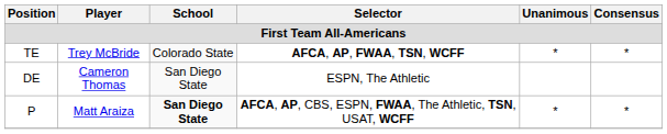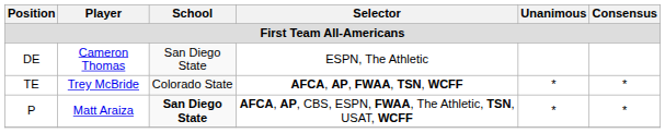 <table class="wikitable" border="0">
 <tr>
 <th>Position</th>
 <th>Player</th>
 <th>School</th>
 <th>Selector</th>
 <th>Unanimous</th>
 <th>Consensus</th>
 </tr>
 <tr>
 <td colspan="6" style="text-align:center; background:#ddd;"><strong>First Team All-Americans</strong></td>
 </tr>
 <tr style="text-align:center;">
+<td style="background:white">DE</td>
+<td style="background:white"><a href='#'>Cameron Thomas</a></td>
+<td style=>San Diego State</td>
+<td style="background:white">ESPN, The Athletic</td>
+<td style="background:white"></td>
+<td style="background:white"></td>
+</tr>
+<tr style="text-align:center;">
 <td style="background:white">TE</td>
 <td style="background:white"><a href='#'>Trey McBride</a></td>
 <td style=>Colorado State</td>
 <td style="background:white"><strong>AFCA</strong>, <strong>AP</strong>, <strong>FWAA</strong>, <strong>TSN</strong>, <strong>WCFF</strong></td>
 <td style="background:white">*</td>
 <td style="background:white">*</td>
-</tr>
-<tr style="text-align:center;">
-<td style="background:white">DE</td>
-<td style="background:white"><a href='#'>Cameron Thomas</a></td>
-<td style=>San Diego State</td>
-<td style="background:white">ESPN, The Athletic</td>
-<td style="background:white"></td>
-<td style="background:white"></td>
 </tr>
 <tr style="text-align:center;">
 <td style="background:white">P</td>
 <td style="background:white"><a href='#'>Matt Araiza</a></td>
 <td style=><strong>San Diego State</strong></td>
 <td style="background:white"><strong>AFCA</strong>, <strong>AP</strong>, CBS, ESPN, <strong>FWAA</strong>, The Athletic, <strong>TSN</strong>, USAT, <strong>WCFF</strong></td>
 <td style="background:white">*</td>
 <td style="background:white">*</td>
 </tr>
 <tr>
 </tr>
 </table>
